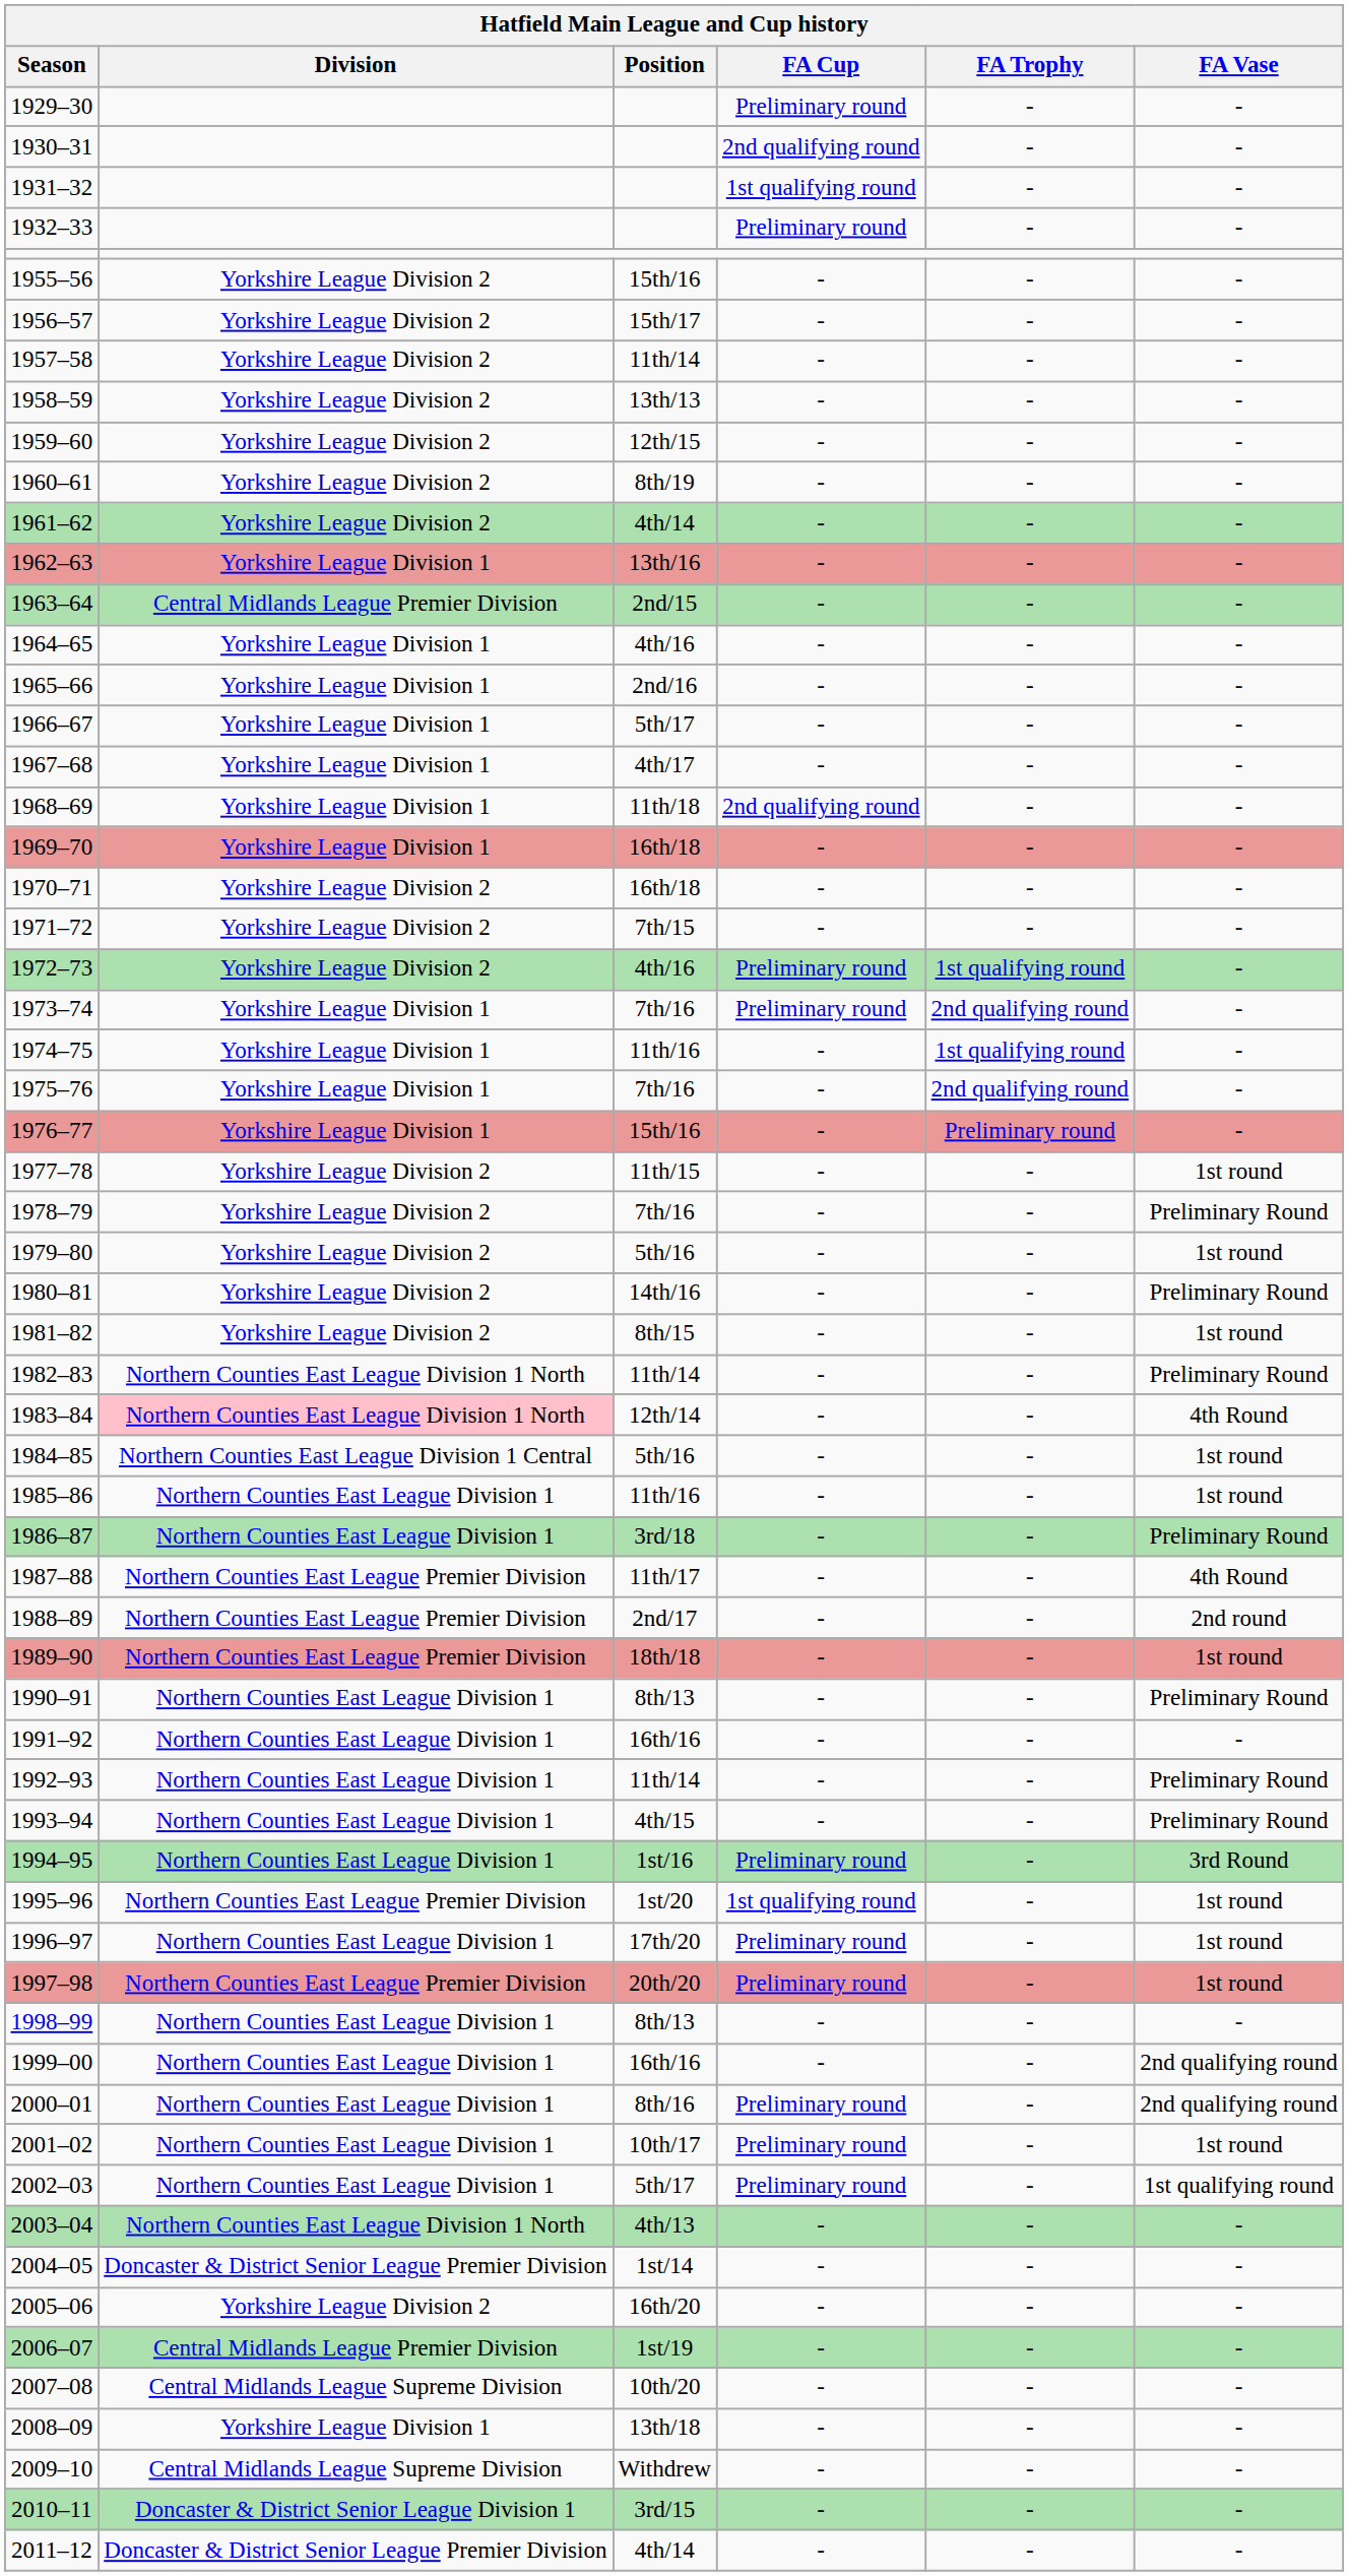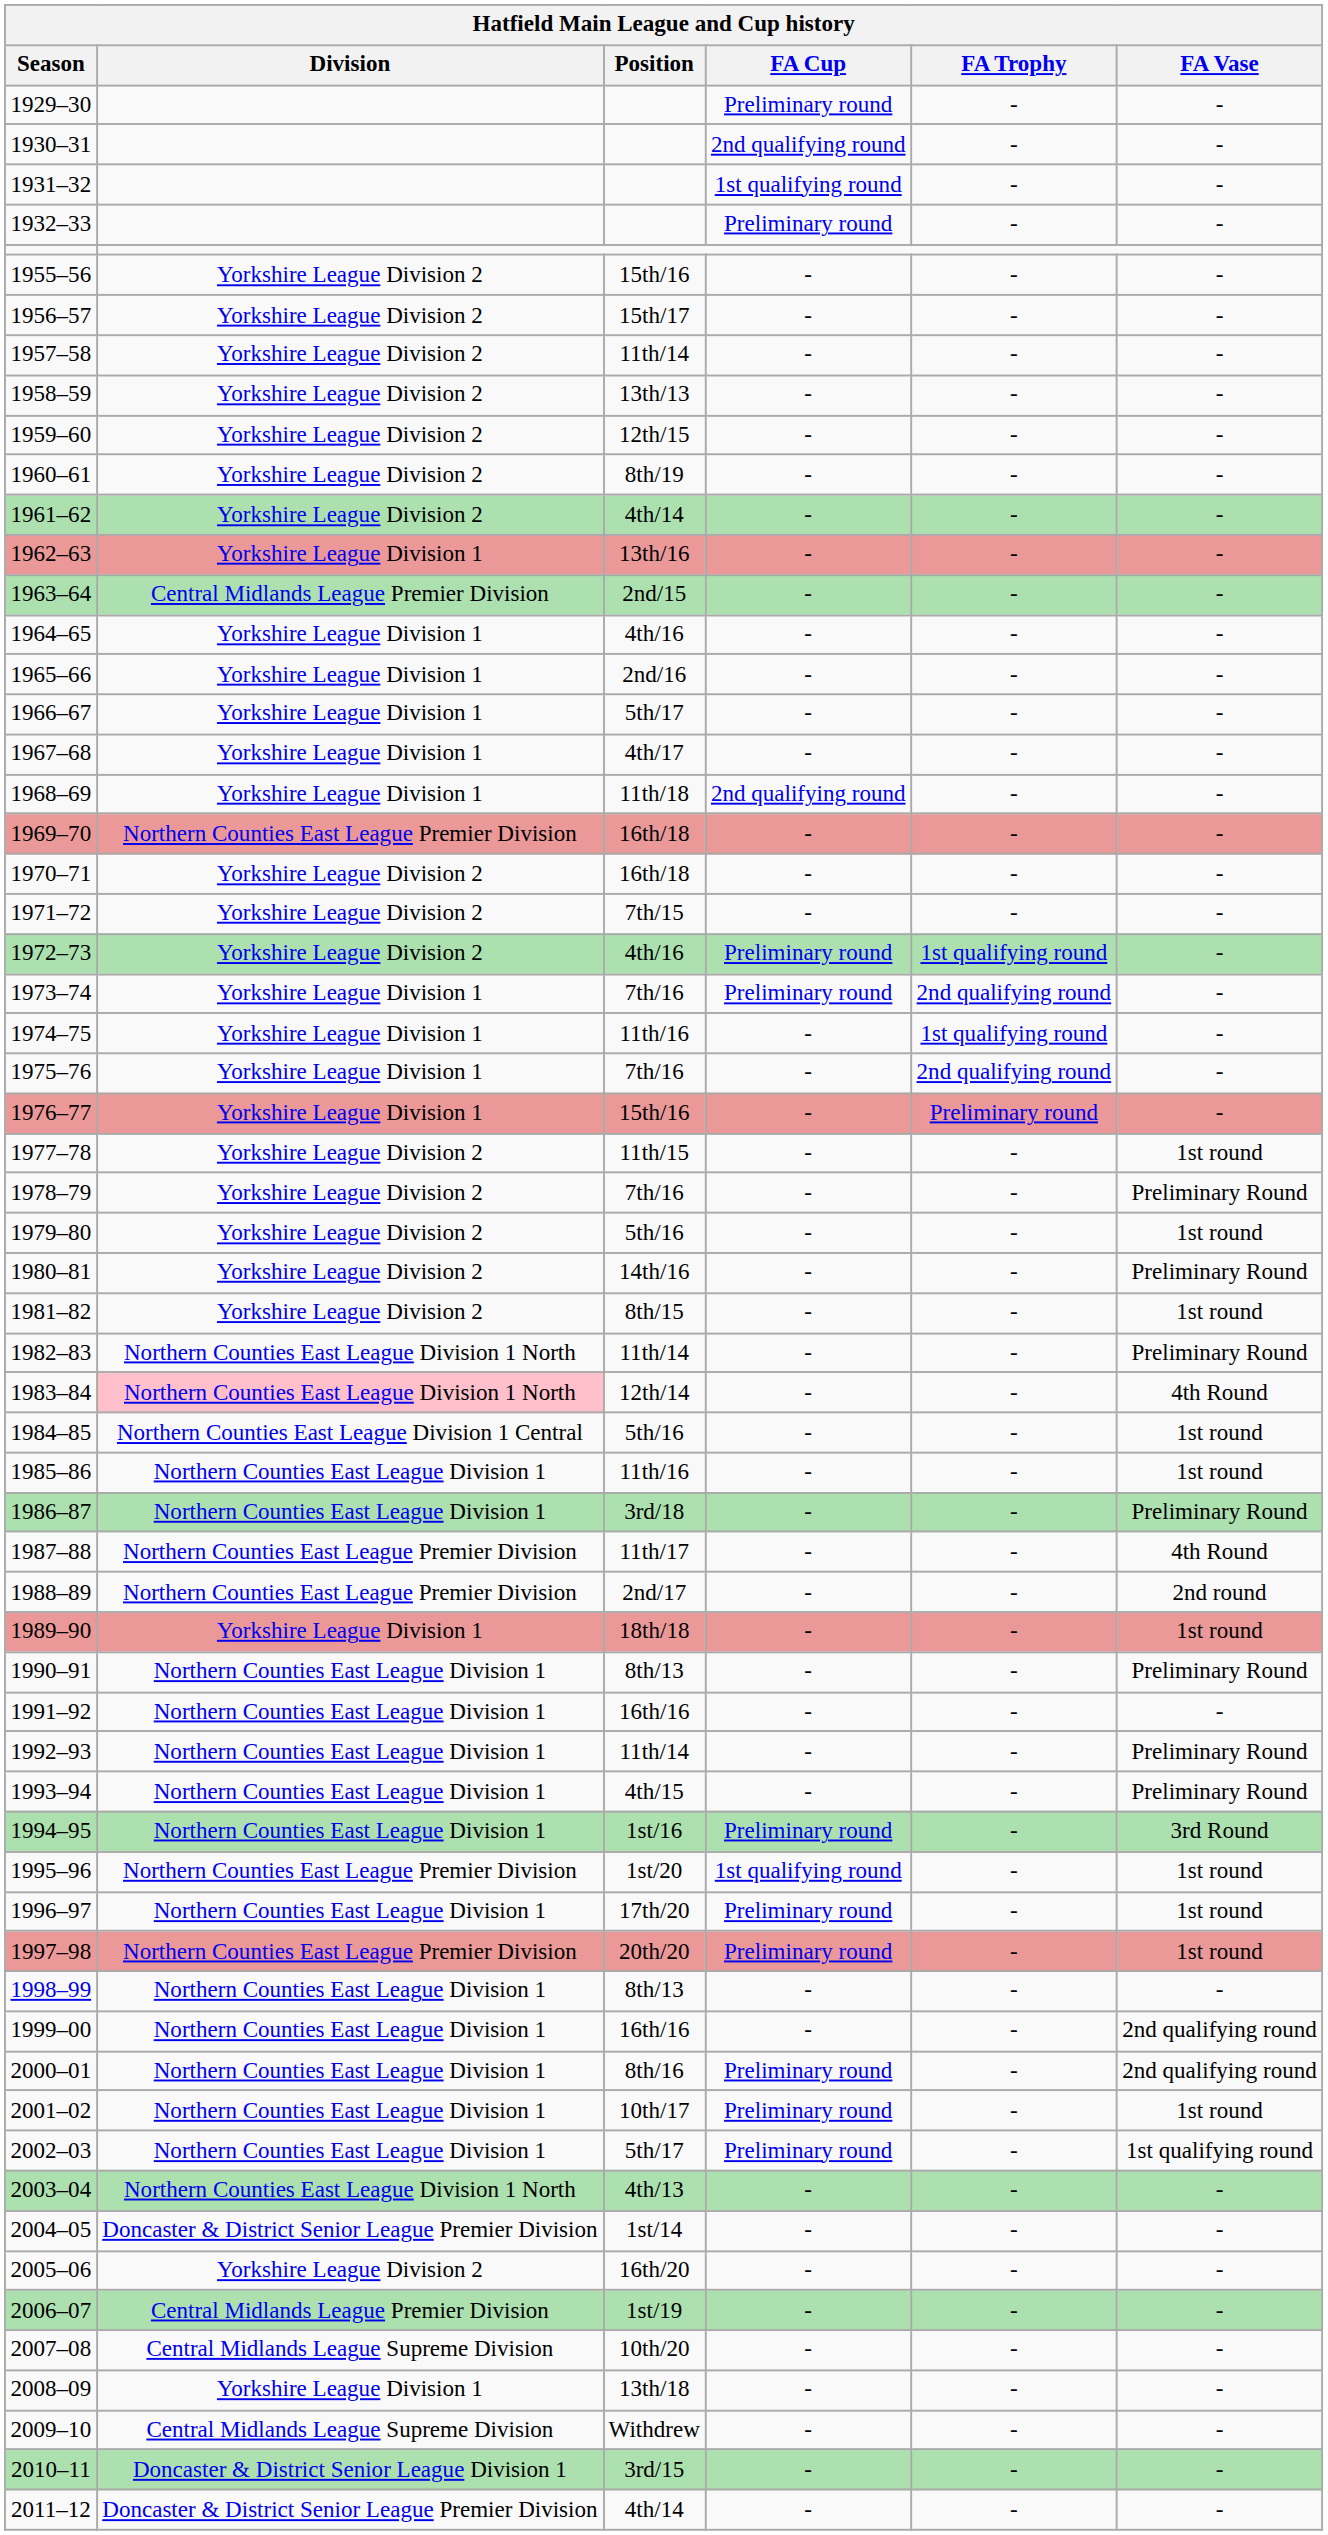 <table class="wikitable collapsible" style="text-align:center;font-size:75%">
 <tr>
 <th colspan="6"><strong>Hatfield Main League and Cup history</strong></th>
 </tr>
 <tr>
 <th>Season</th>
 <th>Division</th>
 <th>Position</th>
 <th><a href='#'>FA Cup</a></th>
 <th><a href='#'>FA Trophy</a></th>
 <th><a href='#'>FA Vase</a></th>
 </tr>
 <tr>
 <td>1929–30</td>
 <td></td>
 <td></td>
 <td><a href='#'>Preliminary round</a></td>
 <td>-</td>
 <td>-</td>
 </tr>
 <tr>
 <td>1930–31</td>
 <td></td>
 <td></td>
 <td><a href='#'>2nd qualifying round</a></td>
 <td>-</td>
 <td>-</td>
 </tr>
 <tr>
 <td>1931–32</td>
 <td></td>
 <td></td>
 <td><a href='#'>1st qualifying round</a></td>
 <td>-</td>
 <td>-</td>
 </tr>
 <tr>
 <td>1932–33</td>
 <td></td>
 <td></td>
 <td><a href='#'>Preliminary round</a></td>
 <td>-</td>
 <td>-</td>
 </tr>
 <tr>
 <td></td>
 </tr>
 <tr>
 <td>1955–56</td>
 <td><a href='#'>Yorkshire League</a> Division 2</td>
 <td>15th/16</td>
 <td>-</td>
 <td>-</td>
 <td>-</td>
 </tr>
 <tr>
 <td>1956–57</td>
 <td><a href='#'>Yorkshire League</a> Division 2</td>
 <td>15th/17</td>
 <td>-</td>
 <td>-</td>
 <td>-</td>
 </tr>
 <tr>
 <td>1957–58</td>
 <td><a href='#'>Yorkshire League</a> Division 2</td>
 <td>11th/14</td>
 <td>-</td>
 <td>-</td>
 <td>-</td>
 </tr>
 <tr>
 <td>1958–59</td>
 <td><a href='#'>Yorkshire League</a> Division 2</td>
 <td>13th/13</td>
 <td>-</td>
 <td>-</td>
 <td>-</td>
 </tr>
 <tr>
 <td>1959–60</td>
 <td><a href='#'>Yorkshire League</a> Division 2</td>
 <td>12th/15</td>
 <td>-</td>
 <td>-</td>
 <td>-</td>
 </tr>
 <tr>
 <td>1960–61</td>
 <td><a href='#'>Yorkshire League</a> Division 2</td>
 <td>8th/19</td>
 <td>-</td>
 <td>-</td>
 <td>-</td>
 </tr>
 <tr bgcolor="#ACE1AF">
 <td>1961–62</td>
 <td><a href='#'>Yorkshire League</a> Division 2</td>
 <td>4th/14</td>
 <td>-</td>
 <td>-</td>
 <td>-</td>
 </tr>
 <tr bgcolor="#EB9898">
 <td>1962–63</td>
 <td><a href='#'>Yorkshire League</a> Division 1</td>
 <td>13th/16</td>
 <td>-</td>
 <td>-</td>
 <td>-</td>
 </tr>
 <tr bgcolor="#ACE1AF">
 <td>1963–64</td>
 <td><a href='#'>Central Midlands League</a> Premier Division</td>
 <td>2nd/15</td>
 <td>-</td>
 <td>-</td>
 <td>-</td>
 </tr>
 <tr>
 <td>1964–65</td>
 <td><a href='#'>Yorkshire League</a> Division 1</td>
 <td>4th/16</td>
 <td>-</td>
 <td>-</td>
 <td>-</td>
 </tr>
 <tr>
 <td>1965–66</td>
 <td><a href='#'>Yorkshire League</a> Division 1</td>
 <td>2nd/16</td>
 <td>-</td>
 <td>-</td>
 <td>-</td>
 </tr>
 <tr>
 <td>1966–67</td>
 <td><a href='#'>Yorkshire League</a> Division 1</td>
 <td>5th/17</td>
 <td>-</td>
 <td>-</td>
 <td>-</td>
 </tr>
 <tr>
 <td>1967–68</td>
 <td><a href='#'>Yorkshire League</a> Division 1</td>
 <td>4th/17</td>
 <td>-</td>
 <td>-</td>
 <td>-</td>
 </tr>
 <tr>
 <td>1968–69</td>
 <td><a href='#'>Yorkshire League</a> Division 1</td>
 <td>11th/18</td>
 <td><a href='#'>2nd qualifying round</a></td>
 <td>-</td>
 <td>-</td>
 </tr>
 <tr bgcolor="#EB9898">
 <td>1969–70</td>
-<td><a href='#'>Yorkshire League</a> Division 1</td>
+<td><a href='#'>Northern Counties East League</a> Premier Division</td>
 <td>16th/18</td>
 <td>-</td>
 <td>-</td>
 <td>-</td>
 </tr>
 <tr>
 <td>1970–71</td>
 <td><a href='#'>Yorkshire League</a> Division 2</td>
 <td>16th/18</td>
 <td>-</td>
 <td>-</td>
 <td>-</td>
 </tr>
 <tr>
 <td>1971–72</td>
 <td><a href='#'>Yorkshire League</a> Division 2</td>
 <td>7th/15</td>
 <td>-</td>
 <td>-</td>
 <td>-</td>
 </tr>
 <tr bgcolor="#ACE1AF">
 <td>1972–73</td>
 <td><a href='#'>Yorkshire League</a> Division 2</td>
 <td>4th/16</td>
 <td><a href='#'>Preliminary round</a></td>
 <td><a href='#'>1st qualifying round</a></td>
 <td>-</td>
 </tr>
 <tr>
 <td>1973–74</td>
 <td><a href='#'>Yorkshire League</a> Division 1</td>
 <td>7th/16</td>
 <td><a href='#'>Preliminary round</a></td>
 <td><a href='#'>2nd qualifying round</a></td>
 <td>-</td>
 </tr>
 <tr>
 <td>1974–75</td>
 <td><a href='#'>Yorkshire League</a> Division 1</td>
 <td>11th/16</td>
 <td>-</td>
 <td><a href='#'>1st qualifying round</a></td>
 <td>-</td>
 </tr>
 <tr>
 <td>1975–76</td>
 <td><a href='#'>Yorkshire League</a> Division 1</td>
 <td>7th/16</td>
 <td>-</td>
 <td><a href='#'>2nd qualifying round</a></td>
 <td>-</td>
 </tr>
 <tr bgcolor="#EB9898">
 <td>1976–77</td>
 <td><a href='#'>Yorkshire League</a> Division 1</td>
 <td>15th/16</td>
 <td>-</td>
 <td><a href='#'>Preliminary round</a></td>
 <td>-</td>
 </tr>
 <tr>
 <td>1977–78</td>
 <td><a href='#'>Yorkshire League</a> Division 2</td>
 <td>11th/15</td>
 <td>-</td>
 <td>-</td>
 <td>1st round</td>
 </tr>
 <tr>
 <td>1978–79</td>
 <td><a href='#'>Yorkshire League</a> Division 2</td>
 <td>7th/16</td>
 <td>-</td>
 <td>-</td>
 <td>Preliminary Round</td>
 </tr>
 <tr>
 <td>1979–80</td>
 <td><a href='#'>Yorkshire League</a> Division 2</td>
 <td>5th/16</td>
 <td>-</td>
 <td>-</td>
 <td>1st round</td>
 </tr>
 <tr>
 <td>1980–81</td>
 <td><a href='#'>Yorkshire League</a> Division 2</td>
 <td>14th/16</td>
 <td>-</td>
 <td>-</td>
 <td>Preliminary Round</td>
 </tr>
 <tr>
 <td>1981–82</td>
 <td><a href='#'>Yorkshire League</a> Division 2</td>
 <td>8th/15</td>
 <td>-</td>
 <td>-</td>
 <td>1st round</td>
 </tr>
 <tr>
 <td>1982–83</td>
 <td><a href='#'>Northern Counties East League</a> Division 1 North</td>
 <td>11th/14</td>
 <td>-</td>
 <td>-</td>
 <td>Preliminary Round</td>
 </tr>
 <tr>
 <td>1983–84</td>
 <td style="background: pink;"><a href='#'>Northern Counties East League</a> Division 1 North</td>
 <td>12th/14</td>
 <td>-</td>
 <td>-</td>
 <td>4th Round</td>
 </tr>
 <tr>
 <td>1984–85</td>
 <td><a href='#'>Northern Counties East League</a> Division 1 Central</td>
 <td>5th/16</td>
 <td>-</td>
 <td>-</td>
 <td>1st round</td>
 </tr>
 <tr>
 <td>1985–86</td>
 <td><a href='#'>Northern Counties East League</a> Division 1</td>
 <td>11th/16</td>
 <td>-</td>
 <td>-</td>
 <td>1st round</td>
 </tr>
 <tr bgcolor="#ACE1AF">
 <td>1986–87</td>
 <td><a href='#'>Northern Counties East League</a> Division 1</td>
 <td>3rd/18</td>
 <td>-</td>
 <td>-</td>
 <td>Preliminary Round</td>
 </tr>
 <tr>
 <td>1987–88</td>
 <td><a href='#'>Northern Counties East League</a> Premier Division</td>
 <td>11th/17</td>
 <td>-</td>
 <td>-</td>
 <td>4th Round</td>
 </tr>
 <tr>
 <td>1988–89</td>
 <td><a href='#'>Northern Counties East League</a> Premier Division</td>
 <td>2nd/17</td>
 <td>-</td>
 <td>-</td>
 <td>2nd round</td>
 </tr>
 <tr bgcolor="#EB9898">
 <td>1989–90</td>
-<td><a href='#'>Northern Counties East League</a> Premier Division</td>
+<td><a href='#'>Yorkshire League</a> Division 1</td>
 <td>18th/18</td>
 <td>-</td>
 <td>-</td>
 <td>1st round</td>
 </tr>
 <tr>
 <td>1990–91</td>
 <td><a href='#'>Northern Counties East League</a> Division 1</td>
 <td>8th/13</td>
 <td>-</td>
 <td>-</td>
 <td>Preliminary Round</td>
 </tr>
 <tr>
 <td>1991–92</td>
 <td><a href='#'>Northern Counties East League</a> Division 1</td>
 <td>16th/16</td>
 <td>-</td>
 <td>-</td>
 <td>-</td>
 </tr>
 <tr>
 <td>1992–93</td>
 <td><a href='#'>Northern Counties East League</a> Division 1</td>
 <td>11th/14</td>
 <td>-</td>
 <td>-</td>
 <td>Preliminary Round</td>
 </tr>
 <tr>
 <td>1993–94</td>
 <td><a href='#'>Northern Counties East League</a> Division 1</td>
 <td>4th/15</td>
 <td>-</td>
 <td>-</td>
 <td>Preliminary Round</td>
 </tr>
 <tr bgcolor="#ACE1AF">
 <td>1994–95</td>
 <td><a href='#'>Northern Counties East League</a> Division 1</td>
 <td>1st/16</td>
 <td><a href='#'>Preliminary round</a></td>
 <td>-</td>
 <td>3rd Round</td>
 </tr>
 <tr>
 <td>1995–96</td>
 <td><a href='#'>Northern Counties East League</a> Premier Division</td>
 <td>1st/20</td>
 <td><a href='#'>1st qualifying round</a></td>
 <td>-</td>
 <td>1st round</td>
 </tr>
 <tr>
 <td>1996–97</td>
 <td><a href='#'>Northern Counties East League</a> Division 1</td>
 <td>17th/20</td>
 <td><a href='#'>Preliminary round</a></td>
 <td>-</td>
 <td>1st round</td>
 </tr>
 <tr bgcolor="#EB9898">
 <td>1997–98</td>
 <td><a href='#'>Northern Counties East League</a> Premier Division</td>
 <td>20th/20</td>
 <td><a href='#'>Preliminary round</a></td>
 <td>-</td>
 <td>1st round</td>
 </tr>
 <tr>
 <td><a href='#'>1998–99</a></td>
 <td><a href='#'>Northern Counties East League</a> Division 1</td>
 <td>8th/13</td>
 <td>-</td>
 <td>-</td>
 <td>-</td>
 </tr>
 <tr>
 <td>1999–00</td>
 <td><a href='#'>Northern Counties East League</a> Division 1</td>
 <td>16th/16</td>
 <td>-</td>
 <td>-</td>
 <td>2nd qualifying round</td>
 </tr>
 <tr>
 <td>2000–01</td>
 <td><a href='#'>Northern Counties East League</a> Division 1</td>
 <td>8th/16</td>
 <td><a href='#'>Preliminary round</a></td>
 <td>-</td>
 <td>2nd qualifying round</td>
 </tr>
 <tr>
 <td>2001–02</td>
 <td><a href='#'>Northern Counties East League</a> Division 1</td>
 <td>10th/17</td>
 <td><a href='#'>Preliminary round</a></td>
 <td>-</td>
 <td>1st round</td>
 </tr>
 <tr>
 <td>2002–03</td>
 <td><a href='#'>Northern Counties East League</a> Division 1</td>
 <td>5th/17</td>
 <td><a href='#'>Preliminary round</a></td>
 <td>-</td>
 <td>1st qualifying round</td>
 </tr>
 <tr bgcolor="#ACE1AF">
 <td>2003–04</td>
 <td><a href='#'>Northern Counties East League</a> Division 1 North</td>
 <td>4th/13</td>
 <td>-</td>
 <td>-</td>
 <td>-</td>
 </tr>
 <tr>
 <td>2004–05</td>
 <td><a href='#'>Doncaster & District Senior League</a> Premier Division</td>
 <td>1st/14</td>
 <td>-</td>
 <td>-</td>
 <td>-</td>
 </tr>
 <tr>
 <td>2005–06</td>
 <td><a href='#'>Yorkshire League</a> Division 2</td>
 <td>16th/20</td>
 <td>-</td>
 <td>-</td>
 <td>-</td>
 </tr>
 <tr bgcolor="#ACE1AF">
 <td>2006–07</td>
 <td><a href='#'>Central Midlands League</a> Premier Division</td>
 <td>1st/19</td>
 <td>-</td>
 <td>-</td>
 <td>-</td>
 </tr>
 <tr>
 <td>2007–08</td>
 <td><a href='#'>Central Midlands League</a> Supreme Division</td>
 <td>10th/20</td>
 <td>-</td>
 <td>-</td>
 <td>-</td>
 </tr>
 <tr>
 <td>2008–09</td>
 <td><a href='#'>Yorkshire League</a> Division 1</td>
 <td>13th/18</td>
 <td>-</td>
 <td>-</td>
 <td>-</td>
 </tr>
 <tr>
 <td>2009–10</td>
 <td><a href='#'>Central Midlands League</a> Supreme Division</td>
 <td>Withdrew</td>
 <td>-</td>
 <td>-</td>
 <td>-</td>
 </tr>
 <tr bgcolor="#ACE1AF">
 <td>2010–11</td>
 <td><a href='#'>Doncaster & District Senior League</a> Division 1</td>
 <td>3rd/15</td>
 <td>-</td>
 <td>-</td>
 <td>-</td>
 </tr>
 <tr>
 <td>2011–12</td>
 <td><a href='#'>Doncaster & District Senior League</a> Premier Division</td>
 <td>4th/14</td>
 <td>-</td>
 <td>-</td>
 <td>-</td>
 </tr>
 </table>
